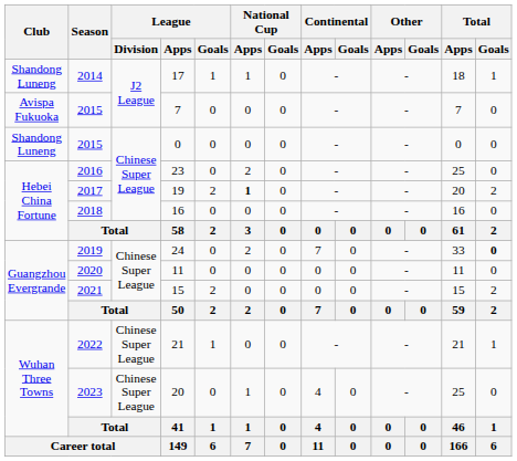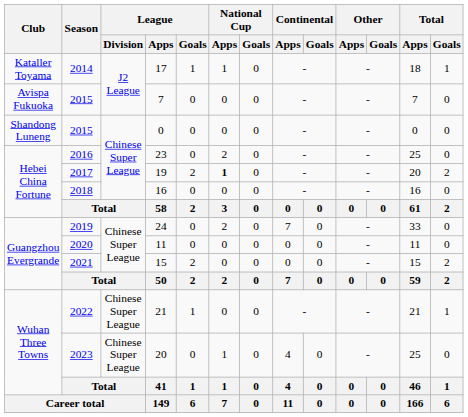 <table class="wikitable" style="text-align: center">
 <tr>
 <th rowspan="2">Club</th>
 <th rowspan="2">Season</th>
 <th colspan="3">League</th>
 <th colspan="2">National Cup</th>
 <th colspan="2">Continental</th>
 <th colspan="2">Other</th>
 <th colspan="2">Total</th>
 </tr>
 <tr>
 <th>Division</th>
 <th>Apps</th>
 <th>Goals</th>
 <th>Apps</th>
 <th>Goals</th>
 <th>Apps</th>
 <th>Goals</th>
 <th>Apps</th>
 <th>Goals</th>
 <th>Apps</th>
 <th>Goals</th>
 </tr>
 <tr>
-<td><a href='#'>Shandong Luneng</a></td>
+<td><a href='#'>Kataller Toyama</a></td>
 <td><a href='#'>2014</a></td>
 <td rowspan="2"><a href='#'>J2 League</a></td>
 <td>17</td>
 <td>1</td>
 <td>1</td>
 <td>0</td>
 <td colspan="2">-</td>
 <td colspan="2">-</td>
 <td>18</td>
 <td>1</td>
 </tr>
 <tr>
 <td><a href='#'>Avispa Fukuoka</a></td>
 <td><a href='#'>2015</a></td>
 <td>7</td>
 <td>0</td>
 <td>0</td>
 <td>0</td>
 <td colspan="2">-</td>
 <td colspan="2">-</td>
 <td>7</td>
 <td>0</td>
 </tr>
 <tr>
 <td><a href='#'>Shandong Luneng</a></td>
 <td><a href='#'>2015</a></td>
 <td rowspan="4"><a href='#'>Chinese Super League</a></td>
 <td>0</td>
 <td>0</td>
 <td>0</td>
 <td>0</td>
 <td colspan="2">-</td>
 <td colspan="2">-</td>
 <td>0</td>
 <td>0</td>
 </tr>
 <tr>
 <td rowspan="4"><a href='#'>Hebei China Fortune</a></td>
 <td><a href='#'>2016</a></td>
 <td>23</td>
 <td>0</td>
 <td>2</td>
 <td>0</td>
 <td colspan="2">-</td>
 <td colspan="2">-</td>
 <td>25</td>
 <td>0</td>
 </tr>
 <tr>
 <td><a href='#'>2017</a></td>
 <td>19</td>
 <td>2</td>
 <td><strong>1</strong></td>
 <td>0</td>
 <td colspan="2">-</td>
 <td colspan="2">-</td>
 <td>20</td>
 <td>2</td>
 </tr>
 <tr>
 <td><a href='#'>2018</a></td>
 <td>16</td>
 <td>0</td>
 <td>0</td>
 <td>0</td>
 <td colspan="2">-</td>
 <td colspan="2">-</td>
 <td>16</td>
 <td>0</td>
 </tr>
 <tr>
 <th colspan="2"><strong>Total</strong></th>
 <th>58</th>
 <th>2</th>
 <th>3</th>
 <th>0</th>
 <th>0</th>
 <th>0</th>
 <th>0</th>
 <th>0</th>
 <th>61</th>
 <th>2</th>
 </tr>
 <tr>
 <td rowspan=4><a href='#'>Guangzhou Evergrande</a></td>
 <td><a href='#'>2019</a></td>
 <td rowspan=3>Chinese Super League</td>
 <td>24</td>
 <td>0</td>
 <td>2</td>
 <td>0</td>
 <td>7</td>
 <td>0</td>
 <td colspan="2">-</td>
 <td>33</td>
-<td><strong>0</strong></td>
+<td>0</td>
 </tr>
 <tr>
 <td><a href='#'>2020</a></td>
 <td>11</td>
 <td>0</td>
 <td>0</td>
 <td>0</td>
 <td>0</td>
 <td>0</td>
 <td colspan="2">-</td>
 <td>11</td>
 <td>0</td>
 </tr>
 <tr>
 <td><a href='#'>2021</a></td>
 <td>15</td>
 <td>2</td>
 <td>0</td>
 <td>0</td>
 <td>0</td>
 <td>0</td>
 <td colspan="2">-</td>
 <td>15</td>
 <td>2</td>
 </tr>
 <tr>
 <th colspan="2"><strong>Total</strong></th>
 <th>50</th>
 <th>2</th>
 <th>2</th>
 <th>0</th>
 <th>7</th>
 <th>0</th>
 <th>0</th>
 <th>0</th>
 <th>59</th>
 <th>2</th>
 </tr>
 <tr>
 <td rowspan=3><a href='#'>Wuhan Three Towns</a></td>
 <td><a href='#'>2022</a></td>
 <td>Chinese Super League</td>
 <td>21</td>
 <td>1</td>
 <td>0</td>
 <td>0</td>
 <td colspan="2">-</td>
 <td colspan="2">-</td>
 <td>21</td>
 <td>1</td>
 </tr>
 <tr>
 <td><a href='#'>2023</a></td>
 <td>Chinese Super League</td>
 <td>20</td>
 <td>0</td>
 <td>1</td>
 <td>0</td>
 <td>4</td>
 <td>0</td>
 <td colspan="2">-</td>
 <td>25</td>
 <td>0</td>
 </tr>
 <tr>
 <th colspan=2>Total</th>
 <th>41</th>
 <th>1</th>
 <th>1</th>
 <th>0</th>
 <th>4</th>
 <th>0</th>
 <th>0</th>
 <th>0</th>
 <th>46</th>
 <th>1</th>
 </tr>
 <tr>
 <th colspan=3>Career total</th>
 <th>149</th>
 <th>6</th>
 <th>7</th>
 <th>0</th>
 <th>11</th>
 <th>0</th>
 <th>0</th>
 <th>0</th>
 <th>166</th>
 <th>6</th>
 </tr>
 </table>
